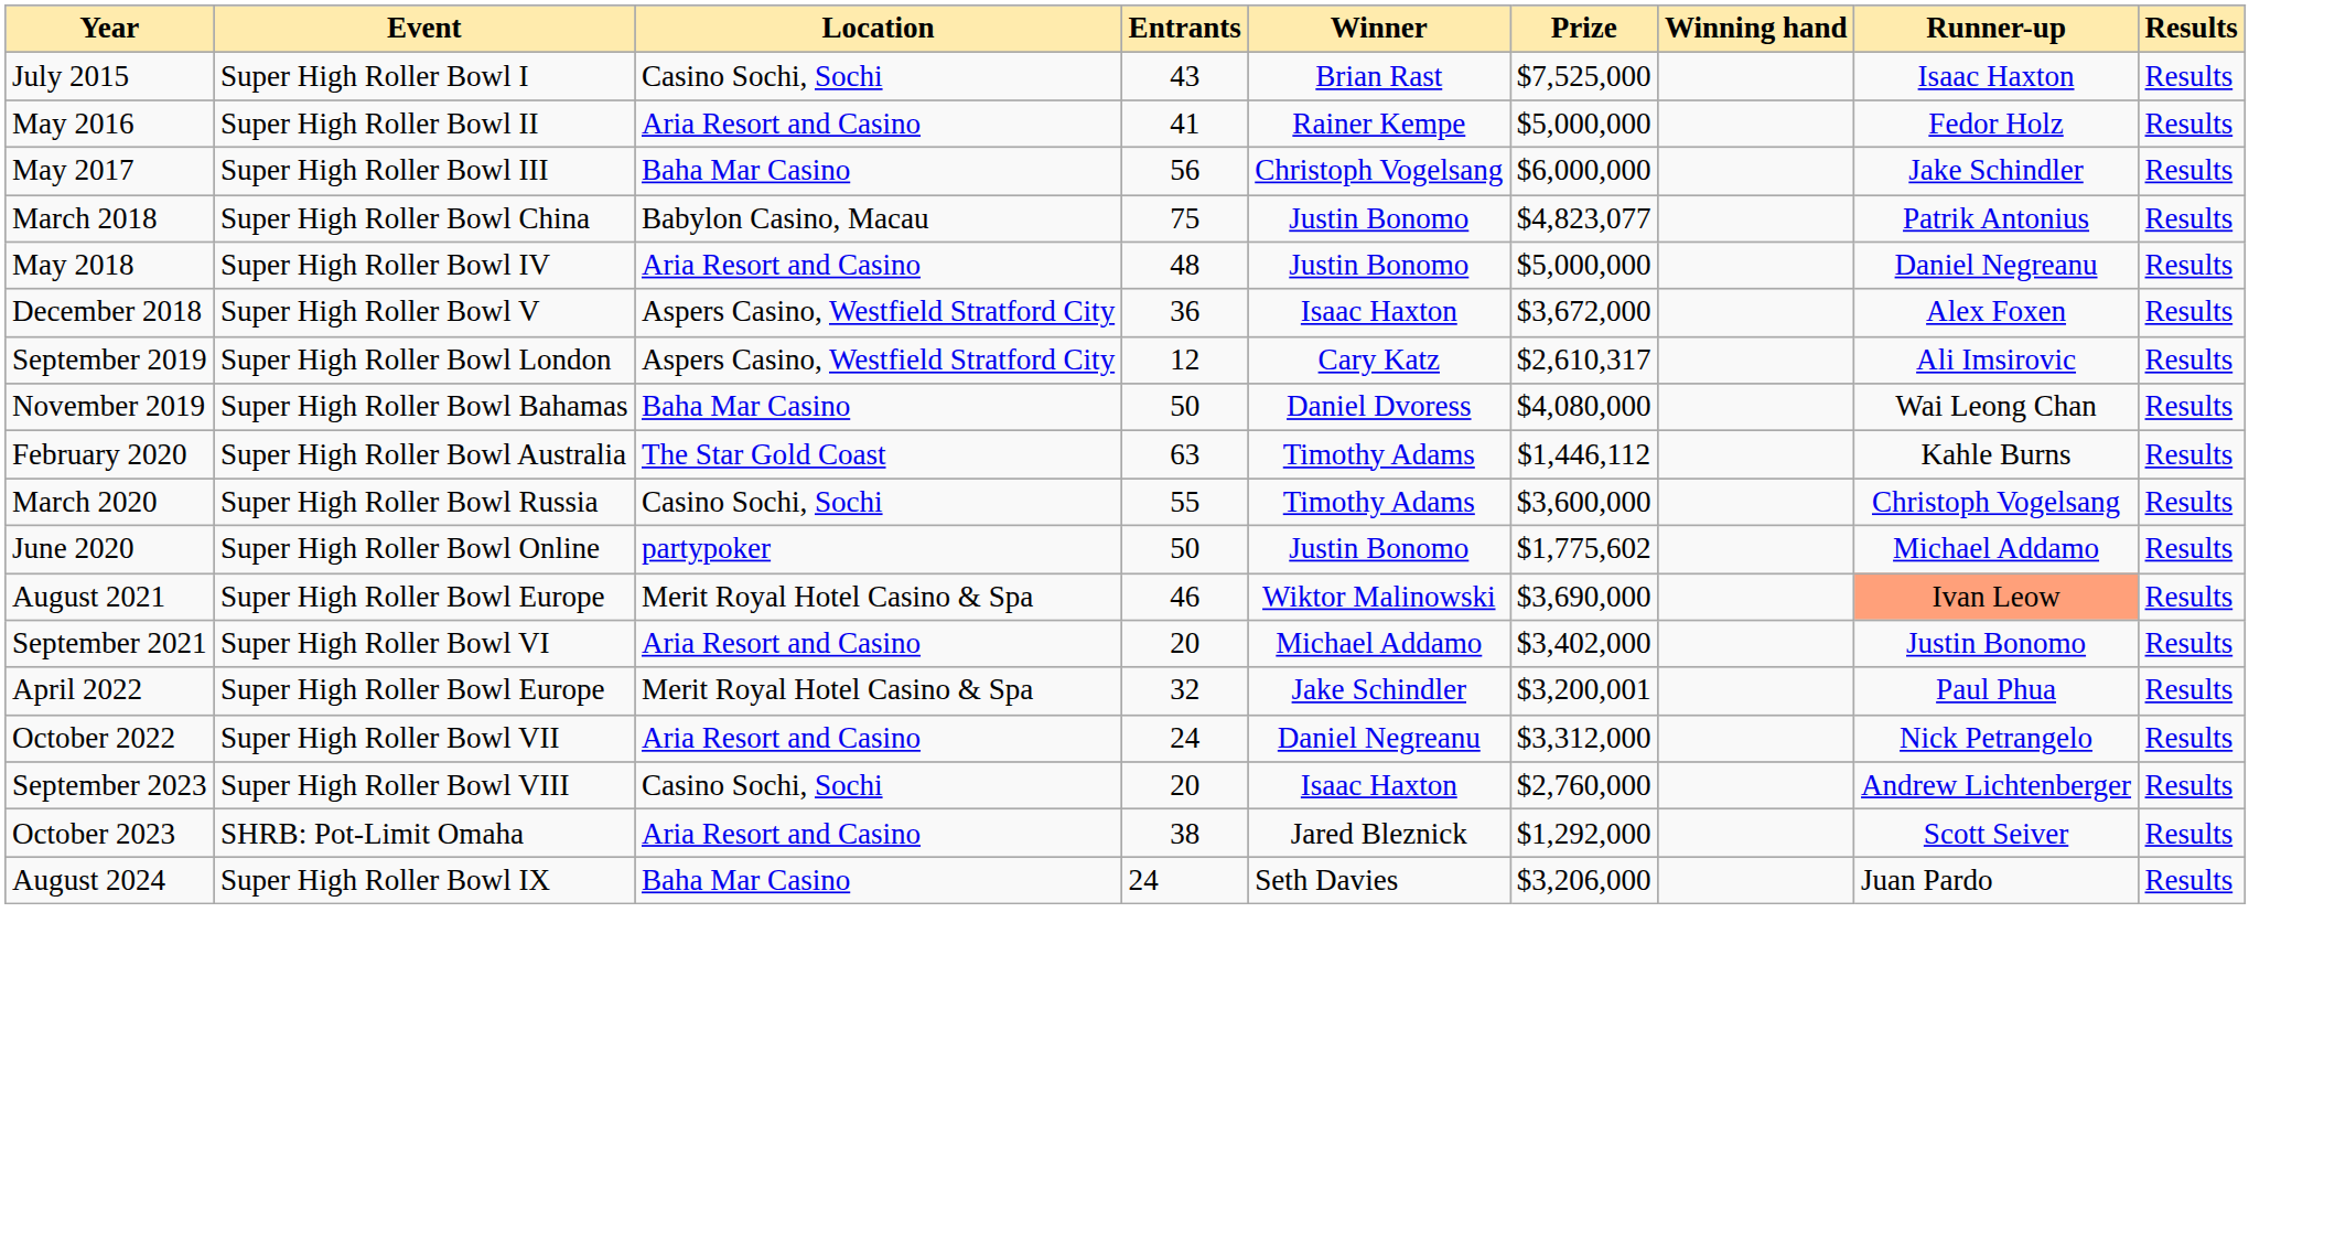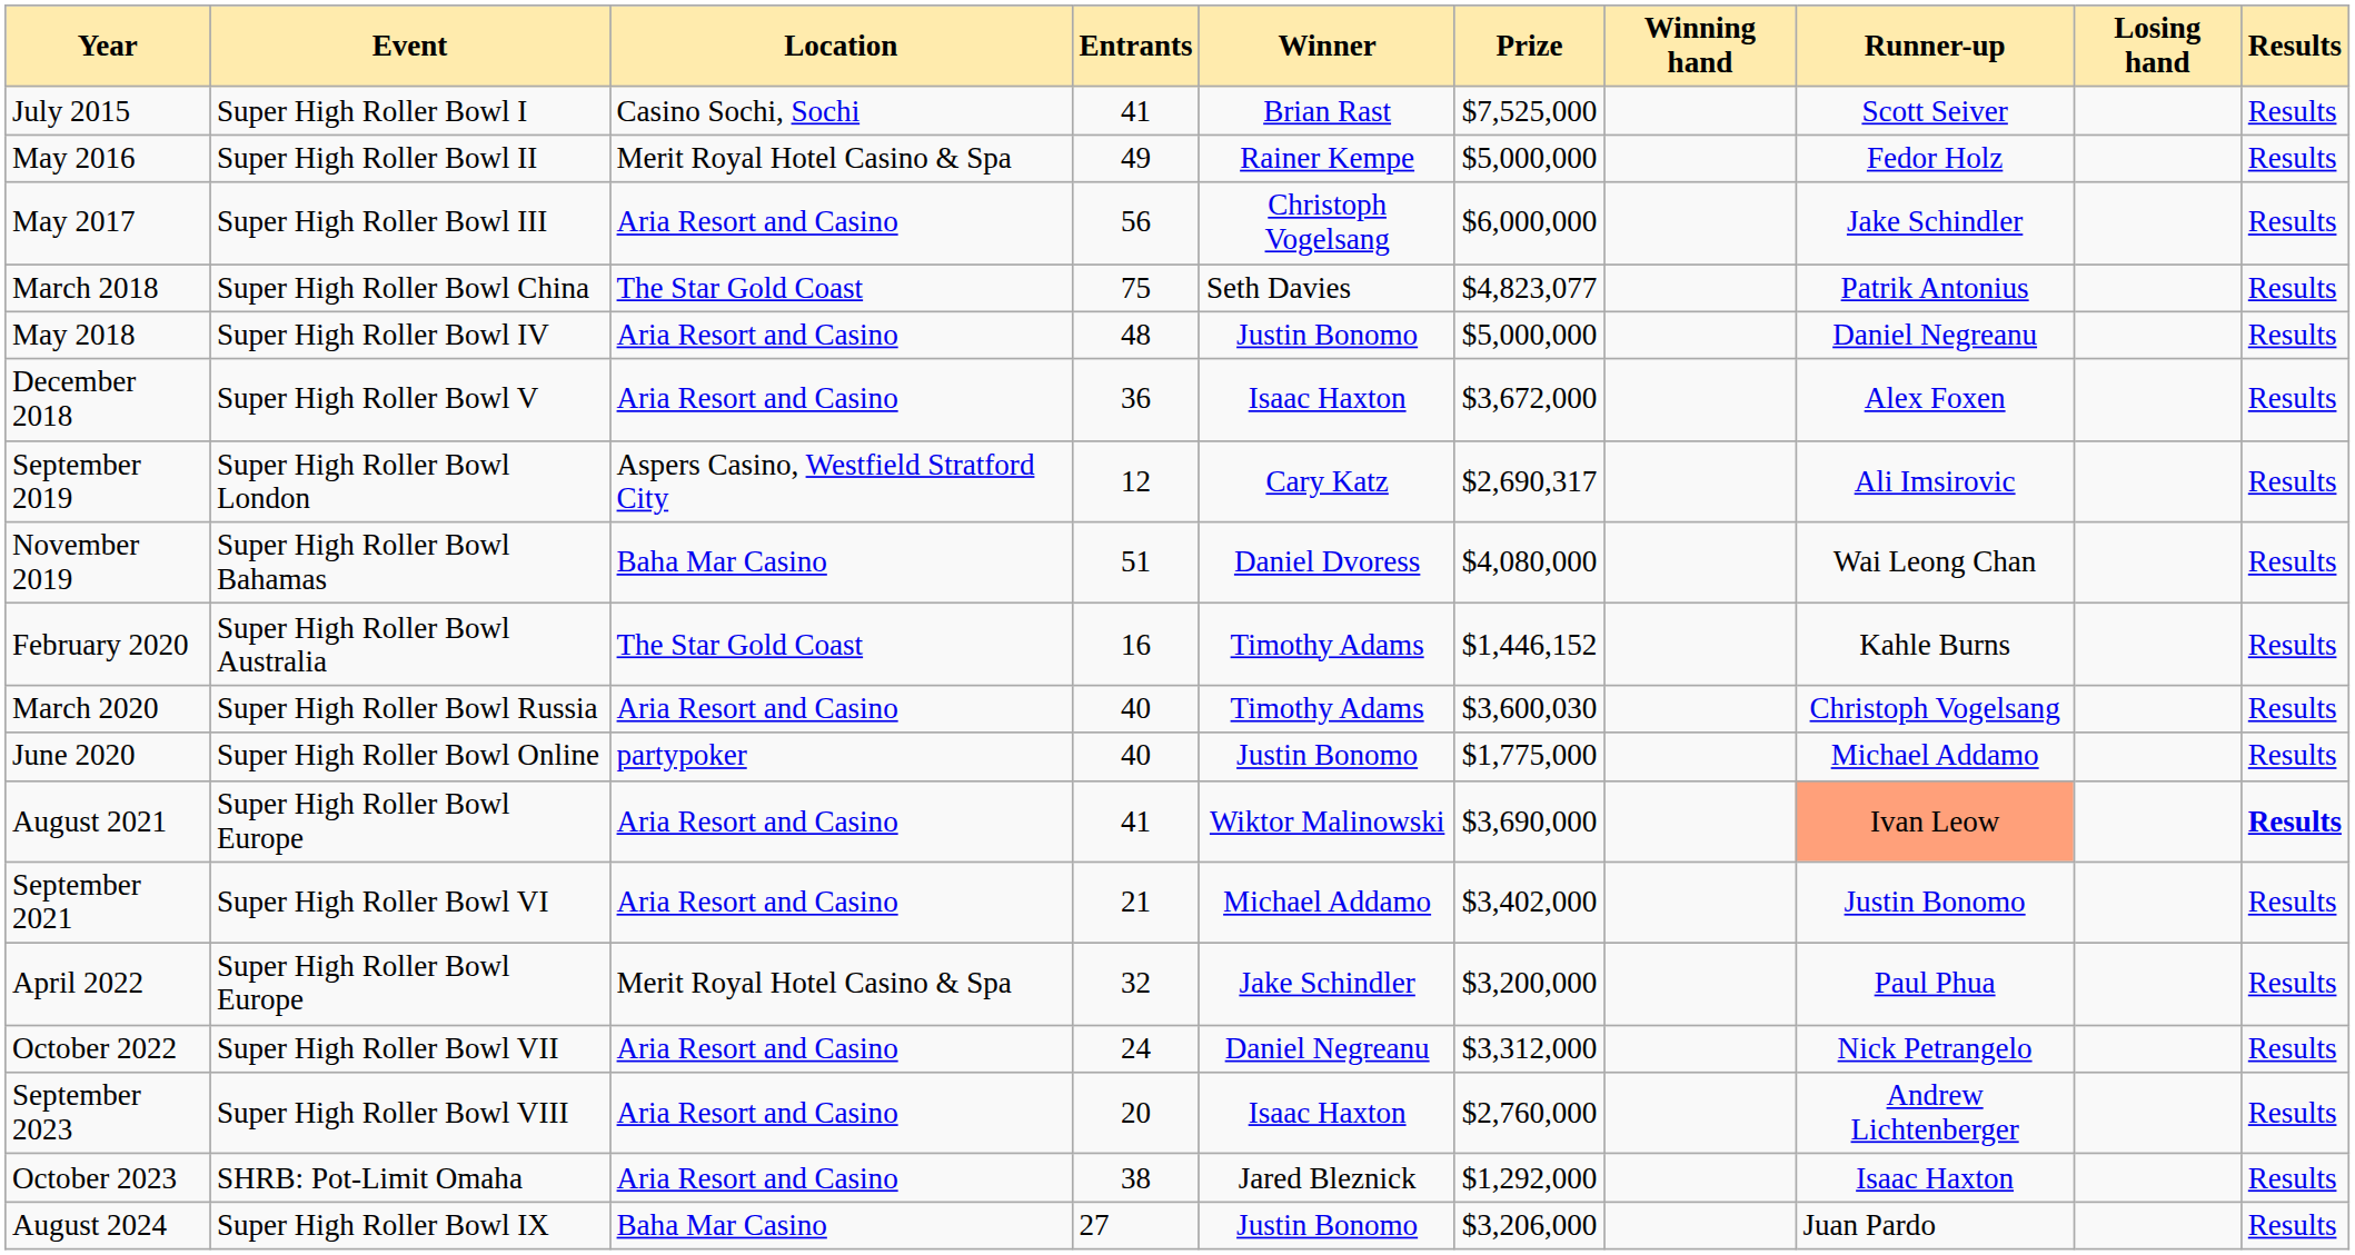 <table class="wikitable sortable">
 <tr>
 <th style="background:#ffebad;">Year</th>
 <th style="background:#ffebad;">Event</th>
 <th style="background:#ffebad;">Location</th>
 <th style="background:#ffebad;">Entrants</th>
 <th style="background:#ffebad;">Winner</th>
 <th style="background:#ffebad;">Prize</th>
 <th style="background:#ffebad;">Winning hand</th>
 <th style="background:#ffebad;">Runner-up</th>
+<th style="background:#ffebad;">Losing hand</th>
 <th style="background:#ffebad;">Results</th>
 </tr>
 <tr>
 <td>July 2015</td>
 <td>Super High Roller Bowl I</td>
 <td>Casino Sochi, <a href='#'>Sochi</a></td>
-<td align=center>43</td>
+<td align=center>41</td>
 <td align=center><a href='#'>Brian Rast</a></td>
 <td align=center>$7,525,000</td>
 <td align=center></td>
-<td align=center><a href='#'>Isaac Haxton</a></td>
+<td align=center><a href='#'>Scott Seiver</a></td>
+<td align=center></td>
 <td><a href='#'>Results</a></td>
 </tr>
 <tr>
 <td>May 2016</td>
 <td>Super High Roller Bowl II</td>
-<td><a href='#'>Aria Resort and Casino</a></td>
-<td align=center>41</td>
+<td>Merit Royal Hotel Casino & Spa</td>
+<td align=center>49</td>
 <td align=center><a href='#'>Rainer Kempe</a></td>
 <td align=center>$5,000,000</td>
 <td align=center></td>
 <td align=center><a href='#'>Fedor Holz</a></td>
+<td align=center></td>
 <td><a href='#'>Results</a></td>
 </tr>
 <tr>
 <td>May 2017</td>
 <td>Super High Roller Bowl III</td>
-<td><a href='#'>Baha Mar Casino</a></td>
+<td><a href='#'>Aria Resort and Casino</a></td>
 <td align=center>56</td>
 <td align=center><a href='#'>Christoph Vogelsang</a></td>
 <td align=center>$6,000,000</td>
 <td align=center></td>
 <td align=center><a href='#'>Jake Schindler</a></td>
+<td align=center></td>
 <td><a href='#'>Results</a></td>
 </tr>
 <tr>
 <td>March 2018</td>
 <td>Super High Roller Bowl China</td>
-<td>Babylon Casino, Macau</td>
+<td><a href='#'>The Star Gold Coast</a></td>
 <td align=center>75</td>
-<td align=center><a href='#'>Justin Bonomo</a></td>
+<td>Seth Davies</td>
 <td align=center>$4,823,077</td>
 <td align=center></td>
 <td align=center><a href='#'>Patrik Antonius</a></td>
+<td align=center></td>
 <td><a href='#'>Results</a></td>
 </tr>
 <tr>
 <td>May 2018</td>
 <td>Super High Roller Bowl IV</td>
 <td><a href='#'>Aria Resort and Casino</a></td>
 <td align=center>48</td>
 <td align=center><a href='#'>Justin Bonomo</a></td>
 <td align=center>$5,000,000</td>
 <td align=center></td>
 <td align=center><a href='#'>Daniel Negreanu</a></td>
+<td align=center></td>
 <td><a href='#'>Results</a></td>
 </tr>
 <tr>
 <td>December 2018</td>
 <td>Super High Roller Bowl V</td>
-<td>Aspers Casino, <a href='#'>Westfield Stratford City</a></td>
+<td><a href='#'>Aria Resort and Casino</a></td>
 <td align=center>36</td>
 <td align=center><a href='#'>Isaac Haxton</a></td>
 <td align=center>$3,672,000</td>
 <td align=center></td>
 <td align=center><a href='#'>Alex Foxen</a></td>
+<td align=center></td>
 <td><a href='#'>Results</a></td>
 </tr>
 <tr>
 <td>September 2019</td>
 <td>Super High Roller Bowl London</td>
 <td>Aspers Casino, <a href='#'>Westfield Stratford City</a></td>
 <td align=center>12</td>
 <td align=center><a href='#'>Cary Katz</a></td>
-<td align=center>$2,610,317</td>
+<td align=center>$2,690,317</td>
 <td align=center></td>
 <td align=center><a href='#'>Ali Imsirovic</a></td>
+<td align=center></td>
 <td><a href='#'>Results</a></td>
 </tr>
 <tr>
 <td>November 2019</td>
 <td>Super High Roller Bowl Bahamas</td>
 <td><a href='#'>Baha Mar Casino</a></td>
-<td align=center>50</td>
+<td align=center>51</td>
 <td align=center><a href='#'>Daniel Dvoress</a></td>
 <td align=center>$4,080,000</td>
 <td align=center></td>
 <td align=center>Wai Leong Chan</td>
+<td align=center></td>
 <td><a href='#'>Results</a></td>
 </tr>
 <tr>
 <td>February 2020</td>
 <td>Super High Roller Bowl Australia</td>
 <td><a href='#'>The Star Gold Coast</a></td>
-<td align=center>63</td>
+<td align=center>16</td>
 <td align=center><a href='#'>Timothy Adams</a></td>
-<td align=center>$1,446,112</td>
+<td align=center>$1,446,152</td>
 <td align=center></td>
 <td align=center>Kahle Burns</td>
+<td align=center></td>
 <td><a href='#'>Results</a></td>
 </tr>
 <tr>
 <td>March 2020</td>
 <td>Super High Roller Bowl Russia</td>
-<td>Casino Sochi, <a href='#'>Sochi</a></td>
-<td align=center>55</td>
+<td><a href='#'>Aria Resort and Casino</a></td>
+<td align=center>40</td>
 <td align=center><a href='#'>Timothy Adams</a></td>
-<td align=center>$3,600,000</td>
+<td align=center>$3,600,030</td>
 <td align=center></td>
 <td align=center><a href='#'>Christoph Vogelsang</a></td>
+<td align=center></td>
 <td><a href='#'>Results</a></td>
 </tr>
 <tr>
 <td>June 2020</td>
 <td>Super High Roller Bowl Online</td>
 <td><a href='#'>partypoker</a></td>
-<td align=center>50</td>
+<td align=center>40</td>
 <td align=center><a href='#'>Justin Bonomo</a></td>
-<td align=center>$1,775,602</td>
+<td align=center>$1,775,000</td>
 <td align=center></td>
 <td align=center><a href='#'>Michael Addamo</a></td>
+<td align=center></td>
 <td><a href='#'>Results</a></td>
 </tr>
 <tr>
 <td>August 2021</td>
 <td>Super High Roller Bowl Europe</td>
-<td>Merit Royal Hotel Casino & Spa</td>
-<td align=center>46</td>
+<td><a href='#'>Aria Resort and Casino</a></td>
+<td align=center>41</td>
 <td align=center><a href='#'>Wiktor Malinowski</a></td>
 <td align=center>$3,690,000</td>
 <td align=center></td>
 <td align=center style="background: lightsalmon;">Ivan Leow</td>
-<td><a href='#'>Results</a></td>
+<td align=center></td>
+<td><strong><a href='#'>Results</a></strong></td>
 </tr>
 <tr>
 <td>September 2021</td>
 <td>Super High Roller Bowl VI</td>
 <td><a href='#'>Aria Resort and Casino</a></td>
-<td align=center>20</td>
+<td align=center>21</td>
 <td align=center><a href='#'>Michael Addamo</a></td>
 <td align=center>$3,402,000</td>
 <td align=center></td>
 <td align=center><a href='#'>Justin Bonomo</a></td>
+<td align=center></td>
 <td><a href='#'>Results</a></td>
 </tr>
 <tr>
 <td>April 2022</td>
 <td>Super High Roller Bowl Europe</td>
 <td>Merit Royal Hotel Casino & Spa</td>
 <td align=center>32</td>
 <td align=center><a href='#'>Jake Schindler</a></td>
-<td align=center>$3,200,001</td>
+<td align=center>$3,200,000</td>
 <td align=center></td>
 <td align=center><a href='#'>Paul Phua</a></td>
+<td align=center></td>
 <td><a href='#'>Results</a></td>
 </tr>
 <tr>
 <td>October 2022</td>
 <td>Super High Roller Bowl VII</td>
 <td><a href='#'>Aria Resort and Casino</a></td>
 <td align=center>24</td>
 <td align=center><a href='#'>Daniel Negreanu</a></td>
 <td align=center>$3,312,000</td>
 <td align=center></td>
 <td align=center><a href='#'>Nick Petrangelo</a></td>
+<td align=center></td>
 <td><a href='#'>Results</a></td>
 </tr>
 <tr>
 <td>September 2023</td>
 <td>Super High Roller Bowl VIII</td>
-<td>Casino Sochi, <a href='#'>Sochi</a></td>
+<td><a href='#'>Aria Resort and Casino</a></td>
 <td align=center>20</td>
 <td align=center><a href='#'>Isaac Haxton</a></td>
 <td align=center>$2,760,000</td>
 <td align=center></td>
 <td align=center><a href='#'>Andrew Lichtenberger</a></td>
+<td align=center></td>
 <td><a href='#'>Results</a></td>
 </tr>
 <tr>
 <td>October 2023</td>
 <td>SHRB: Pot-Limit Omaha</td>
 <td><a href='#'>Aria Resort and Casino</a></td>
 <td align=center>38</td>
 <td align=center>Jared Bleznick</td>
 <td align=center>$1,292,000</td>
 <td align=center></td>
-<td align=center><a href='#'>Scott Seiver</a></td>
+<td align=center><a href='#'>Isaac Haxton</a></td>
+<td align=center></td>
 <td><a href='#'>Results</a></td>
 </tr>
 <tr>
 <td>August 2024</td>
 <td>Super High Roller Bowl IX</td>
 <td><a href='#'>Baha Mar Casino</a></td>
-<td>24</td>
-<td>Seth Davies</td>
+<td>27</td>
+<td align=center><a href='#'>Justin Bonomo</a></td>
 <td>$3,206,000</td>
 <td></td>
 <td>Juan Pardo</td>
+<td></td>
 <td><a href='#'>Results</a></td>
 </tr>
 </table>
